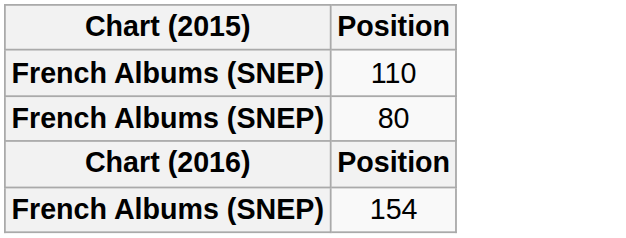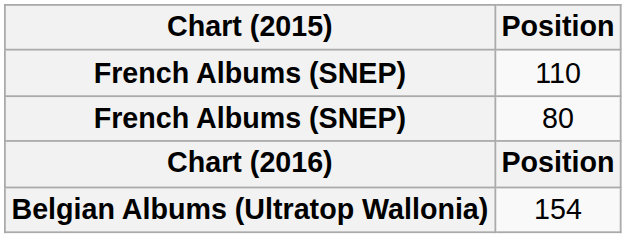 <table class="wikitable plainrowheaders" style="text-align:center">
 <tr>
 <th>Chart (2015)</th>
 <th>Position</th>
 </tr>
 <tr>
 <th scope="row">French Albums (SNEP)</th>
 <td>110</td>
 </tr>
 <tr>
 <th scope="row">French Albums (SNEP)</th>
 <td>80</td>
 </tr>
 <tr>
 <th>Chart (2016)</th>
 <th>Position</th>
 </tr>
 <tr>
-<th scope="row">French Albums (SNEP)</th>
+<th scope="row">Belgian Albums (Ultratop Wallonia)</th>
 <td>154</td>
 </tr>
 </table>
